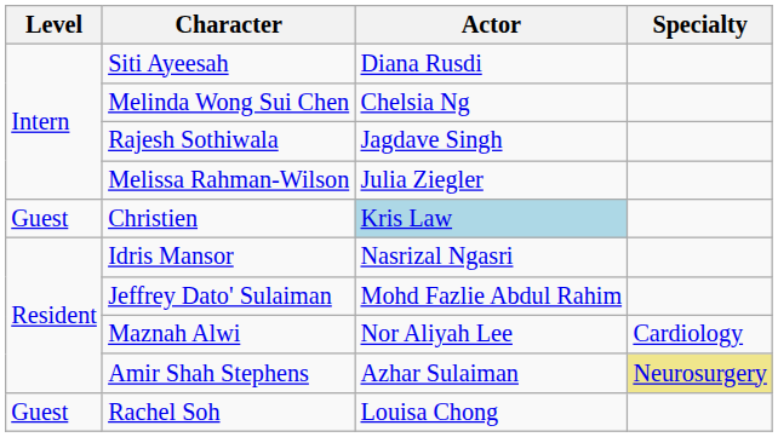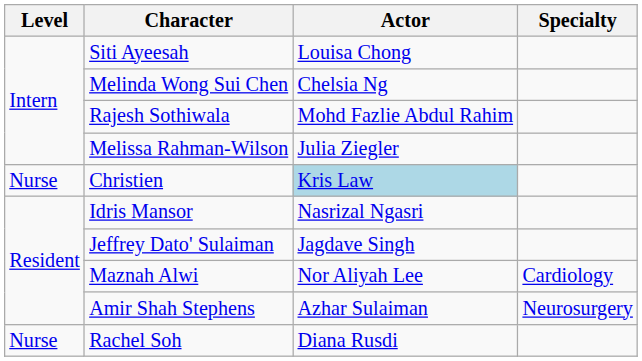 <table class="wikitable">
 <tr>
 <th>Level</th>
 <th>Character</th>
 <th>Actor</th>
 <th>Specialty</th>
 </tr>
 <tr>
 <td rowspan="4"><a href='#'>Intern</a></td>
 <td><a href='#'>Siti Ayeesah</a></td>
-<td><a href='#'>Diana Rusdi</a></td>
+<td><a href='#'>Louisa Chong</a></td>
 <td></td>
 </tr>
 <tr>
 <td><a href='#'>Melinda Wong Sui Chen</a></td>
 <td><a href='#'>Chelsia Ng</a></td>
 <td></td>
 </tr>
 <tr>
 <td><a href='#'>Rajesh Sothiwala</a></td>
-<td><a href='#'>Jagdave Singh</a></td>
+<td><a href='#'>Mohd Fazlie Abdul Rahim</a></td>
 <td></td>
 </tr>
 <tr>
 <td><a href='#'>Melissa Rahman-Wilson</a></td>
 <td><a href='#'>Julia Ziegler</a></td>
 <td></td>
 </tr>
 <tr>
-<td rpwspan="1"><a href='#'>Guest</a></td>
+<td rowspan="1"><a href='#'>Nurse</a></td>
 <td><a href='#'>Christien</a></td>
 <td style="background: lightblue;"><a href='#'>Kris Law</a></td>
 <td></td>
 </tr>
 <tr>
 <td rowspan="4"><a href='#'>Resident</a></td>
 <td><a href='#'>Idris Mansor</a></td>
 <td><a href='#'>Nasrizal Ngasri</a></td>
 <td></td>
 </tr>
 <tr>
 <td><a href='#'>Jeffrey Dato' Sulaiman</a></td>
-<td><a href='#'>Mohd Fazlie Abdul Rahim</a></td>
+<td><a href='#'>Jagdave Singh</a></td>
 <td></td>
 </tr>
 <tr>
 <td><a href='#'>Maznah Alwi</a></td>
 <td><a href='#'>Nor Aliyah Lee</a></td>
 <td><a href='#'>Cardiology</a></td>
 </tr>
 <tr>
 <td><a href='#'>Amir Shah Stephens</a></td>
 <td><a href='#'>Azhar Sulaiman</a></td>
-<td style="background: khaki;"><a href='#'>Neurosurgery</a></td>
+<td><a href='#'>Neurosurgery</a></td>
 </tr>
 <tr>
-<td rpwspan="1"><a href='#'>Guest</a></td>
+<td rowspan="1"><a href='#'>Nurse</a></td>
 <td><a href='#'>Rachel Soh</a></td>
-<td><a href='#'>Louisa Chong</a></td>
+<td><a href='#'>Diana Rusdi</a></td>
 <td></td>
 </tr>
 </table>
